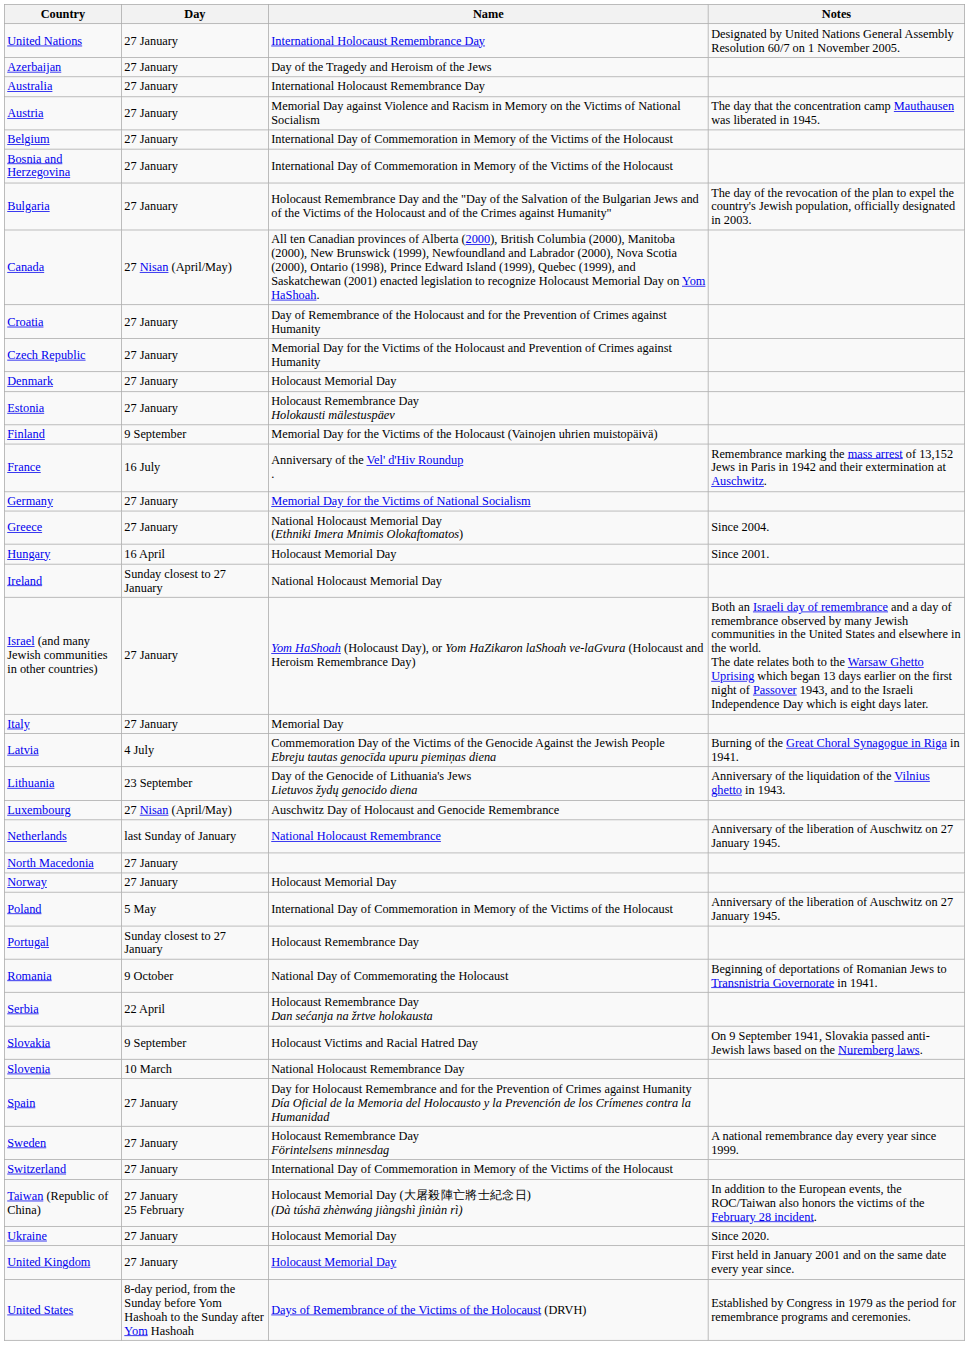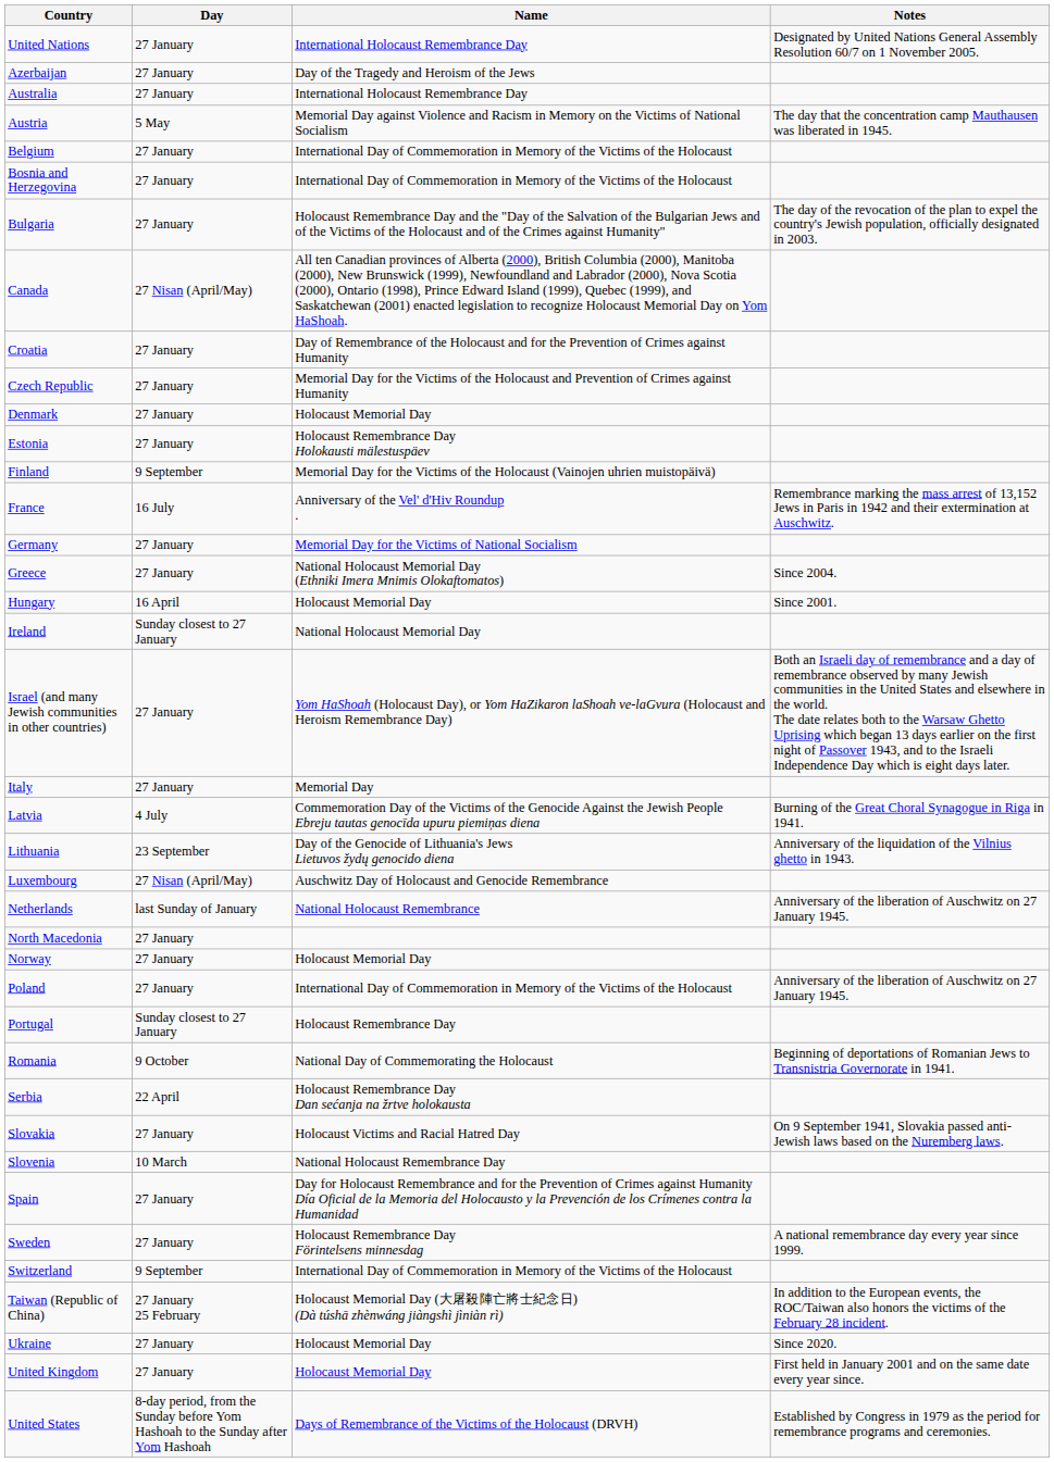 <table class="wikitable sortable">
 <tr>
 <th>Country</th>
 <th>Day</th>
 <th>Name</th>
 <th>Notes</th>
 </tr>
 <tr>
 <td><a href='#'>United Nations</a></td>
 <td>27 January</td>
 <td><a href='#'>International Holocaust Remembrance Day</a></td>
 <td>Designated by United Nations General Assembly Resolution 60/7 on 1 November 2005.</td>
 </tr>
 <tr>
 <td><a href='#'>Azerbaijan</a></td>
 <td>27 January</td>
 <td>Day of the Tragedy and Heroism of the Jews</td>
 <td></td>
 </tr>
 <tr>
 <td><a href='#'>Australia</a></td>
 <td>27 January</td>
 <td>International Holocaust Remembrance Day</td>
 <td></td>
 </tr>
 <tr>
 <td><a href='#'>Austria</a></td>
-<td>27 January</td>
+<td>5 May</td>
 <td>Memorial Day against Violence and Racism in Memory on the Victims of National Socialism<br></td>
 <td>The day that the concentration camp <a href='#'>Mauthausen</a> was liberated in 1945.</td>
 </tr>
 <tr>
 <td><a href='#'>Belgium</a></td>
 <td>27 January</td>
 <td>International Day of Commemoration in Memory of the Victims of the Holocaust<br></td>
 <td></td>
 </tr>
 <tr>
 <td><a href='#'>Bosnia and Herzegovina</a></td>
 <td>27 January</td>
 <td>International Day of Commemoration in Memory of the Victims of the Holocaust</td>
 <td></td>
 </tr>
 <tr>
 <td><a href='#'>Bulgaria</a></td>
 <td>27 January</td>
 <td>Holocaust Remembrance Day and the "Day of the Salvation of the Bulgarian Jews and of the Victims of the Holocaust and of the Crimes against Humanity"</td>
 <td>The day of the revocation of the plan to expel the country's Jewish population, officially designated in 2003.</td>
 </tr>
 <tr>
 <td><a href='#'>Canada</a></td>
 <td>27 <a href='#'>Nisan</a> (April/May)</td>
 <td>All ten Canadian provinces of Alberta (<a href='#'>2000</a>), British Columbia (2000), Manitoba (2000), New Brunswick (1999), Newfoundland and Labrador (2000), Nova Scotia (2000), Ontario (1998), Prince Edward Island (1999), Quebec (1999), and Saskatchewan (2001) enacted legislation to recognize Holocaust Memorial Day on <a href='#'>Yom HaShoah</a>.</td>
 <td></td>
 </tr>
 <tr>
 <td><a href='#'>Croatia</a></td>
 <td>27 January</td>
 <td>Day of Remembrance of the Holocaust and for the Prevention of Crimes against Humanity</td>
 <td></td>
 </tr>
 <tr>
 <td><a href='#'>Czech Republic</a></td>
 <td>27 January</td>
 <td>Memorial Day for the Victims of the Holocaust and Prevention of Crimes against Humanity<br></td>
 <td></td>
 </tr>
 <tr>
 <td><a href='#'>Denmark</a></td>
 <td>27 January</td>
 <td>Holocaust Memorial Day</td>
 <td></td>
 </tr>
 <tr>
 <td><a href='#'>Estonia</a></td>
 <td>27 January</td>
 <td>Holocaust Remembrance Day<br><em>Holokausti mälestuspäev</em></td>
 <td></td>
 </tr>
 <tr>
 <td><a href='#'>Finland</a></td>
 <td>9 September</td>
 <td>Memorial Day for the Victims of the Holocaust (Vainojen uhrien muistopäivä)</td>
 <td></td>
 </tr>
 <tr>
 <td><a href='#'>France</a></td>
 <td>16 July</td>
 <td>Anniversary of the <a href='#'>Vel' d'Hiv Roundup</a><br>.</td>
 <td>Remembrance marking the <a href='#'>mass arrest</a> of 13,152 Jews in Paris in 1942 and their extermination at <a href='#'>Auschwitz</a>.</td>
 </tr>
 <tr>
 <td><a href='#'>Germany</a></td>
 <td>27 January</td>
 <td><a href='#'>Memorial Day for the Victims of National Socialism</a></td>
 <td></td>
 </tr>
 <tr>
 <td><a href='#'>Greece</a></td>
 <td>27 January</td>
 <td>National Holocaust Memorial Day<br> (<em>Ethniki Imera Mnimis Olokaftomatos</em>)</td>
 <td>Since 2004.</td>
 </tr>
 <tr>
 <td><a href='#'>Hungary</a></td>
 <td>16 April</td>
 <td>Holocaust Memorial Day</td>
 <td>Since 2001.</td>
 </tr>
 <tr>
 <td><a href='#'>Ireland</a></td>
 <td>Sunday closest to 27 January</td>
 <td>National Holocaust Memorial Day<br></td>
 <td></td>
 </tr>
 <tr>
 <td><a href='#'>Israel</a> (and many Jewish communities in other countries)</td>
 <td>27 January</td>
 <td><em><a href='#'>Yom HaShoah</a></em> (Holocaust Day), or <em>Yom HaZikaron laShoah ve-laGvura</em> (Holocaust and Heroism Remembrance Day)</td>
 <td>Both an <a href='#'>Israeli day of remembrance</a> and a day of remembrance observed by many Jewish communities in the United States and elsewhere in the world.<br>The date relates both to the <a href='#'>Warsaw Ghetto Uprising</a> which began 13 days earlier on the first night of <a href='#'>Passover</a> 1943, and to the Israeli Independence Day which is eight days later.</td>
 </tr>
 <tr>
 <td><a href='#'>Italy</a></td>
 <td>27 January</td>
 <td>Memorial Day</td>
 <td></td>
 </tr>
 <tr>
 <td><a href='#'>Latvia</a></td>
 <td>4 July</td>
 <td>Commemoration Day of the Victims of the Genocide Against the Jewish People<br><em>Ebreju tautas genocīda upuru piemiņas diena</em></td>
 <td>Burning of the <a href='#'>Great Choral Synagogue in Riga</a> in 1941.</td>
 </tr>
 <tr>
 <td><a href='#'>Lithuania</a></td>
 <td>23 September</td>
 <td>Day of the Genocide of Lithuania's Jews<br><em>Lietuvos žydų genocido diena</em></td>
 <td>Anniversary of the liquidation of the <a href='#'>Vilnius ghetto</a> in 1943.</td>
 </tr>
 <tr>
 <td><a href='#'>Luxembourg</a></td>
 <td>27 <a href='#'>Nisan</a> (April/May)</td>
 <td>Auschwitz Day of Holocaust and Genocide Remembrance</td>
 <td></td>
 </tr>
 <tr>
 <td><a href='#'>Netherlands</a></td>
 <td>last Sunday of January</td>
 <td><a href='#'>National Holocaust Remembrance</a></td>
 <td>Anniversary of the liberation of Auschwitz on 27 January 1945.</td>
 </tr>
 <tr>
 <td><a href='#'>North Macedonia</a></td>
 <td>27 January</td>
 <td></td>
 <td></td>
 </tr>
 <tr>
 <td><a href='#'>Norway</a></td>
 <td>27 January</td>
 <td>Holocaust Memorial Day</td>
 <td></td>
 </tr>
 <tr>
 <td><a href='#'>Poland</a></td>
-<td>5 May</td>
+<td>27 January</td>
 <td>International Day of Commemoration in Memory of the Victims of the Holocaust</td>
 <td>Anniversary of the liberation of Auschwitz on 27 January 1945.</td>
 </tr>
 <tr>
 <td><a href='#'>Portugal</a></td>
 <td>Sunday closest to 27 January</td>
 <td>Holocaust Remembrance Day</td>
 <td></td>
 </tr>
 <tr>
 <td><a href='#'>Romania</a></td>
 <td>9 October</td>
 <td>National Day of Commemorating the Holocaust<br></td>
 <td>Beginning of deportations of Romanian Jews to <a href='#'>Transnistria Governorate</a> in 1941.</td>
 </tr>
 <tr>
 <td><a href='#'>Serbia</a></td>
 <td>22 April</td>
 <td>Holocaust Remembrance Day<br><em>Dan sećanja na žrtve holokausta</em></td>
 <td></td>
 </tr>
 <tr>
 <td><a href='#'>Slovakia</a></td>
-<td>9 September</td>
+<td>27 January</td>
 <td>Holocaust Victims and Racial Hatred Day</td>
 <td>On 9 September 1941, Slovakia passed anti-Jewish laws based on the <a href='#'>Nuremberg laws</a>.</td>
 </tr>
 <tr>
 <td><a href='#'>Slovenia</a></td>
 <td>10 March</td>
 <td>National Holocaust Remembrance Day</td>
 <td></td>
 </tr>
 <tr>
 <td><a href='#'>Spain</a></td>
 <td>27 January</td>
 <td>Day for Holocaust Remembrance and for the Prevention of Crimes against Humanity<br><em>Día Oficial de la Memoria del Holocausto y la Prevención de los Crímenes contra la Humanidad</em></td>
 <td></td>
 </tr>
 <tr>
 <td><a href='#'>Sweden</a></td>
 <td>27 January</td>
 <td>Holocaust Remembrance Day<br><em>Förintelsens minnesdag</em></td>
 <td>A national remembrance day every year since 1999.</td>
 </tr>
 <tr>
 <td><a href='#'>Switzerland</a></td>
-<td>27 January</td>
+<td>9 September</td>
 <td>International Day of Commemoration in Memory of the Victims of the Holocaust</td>
 <td></td>
 </tr>
 <tr>
 <td><a href='#'>Taiwan</a> (Republic of China)</td>
 <td>27 January<br>25 February</td>
 <td>Holocaust Memorial Day (大屠殺陣亡將士紀念日)<br><em>(Dà túshā zhènwáng jiàngshì jìniàn rì)</em></td>
 <td>In addition to the European events, the ROC/Taiwan also honors the victims of the <a href='#'>February 28 incident</a>.</td>
 </tr>
 <tr>
 <td><a href='#'>Ukraine</a></td>
 <td>27 January</td>
 <td>Holocaust Memorial Day</td>
 <td>Since 2020.</td>
 </tr>
 <tr>
 <td><a href='#'>United Kingdom</a></td>
 <td>27 January</td>
 <td><a href='#'>Holocaust Memorial Day</a></td>
 <td>First held in January 2001 and on the same date every year since.</td>
 </tr>
 <tr>
 <td><a href='#'>United States</a></td>
 <td>8-day period, from the Sunday before Yom Hashoah to the Sunday after <a href='#'>Yom</a> Hashoah</td>
 <td><a href='#'>Days of Remembrance of the Victims of the Holocaust</a> (DRVH)</td>
 <td>Established by Congress in 1979 as the period for remembrance programs and ceremonies.</td>
 </tr>
 </table>
